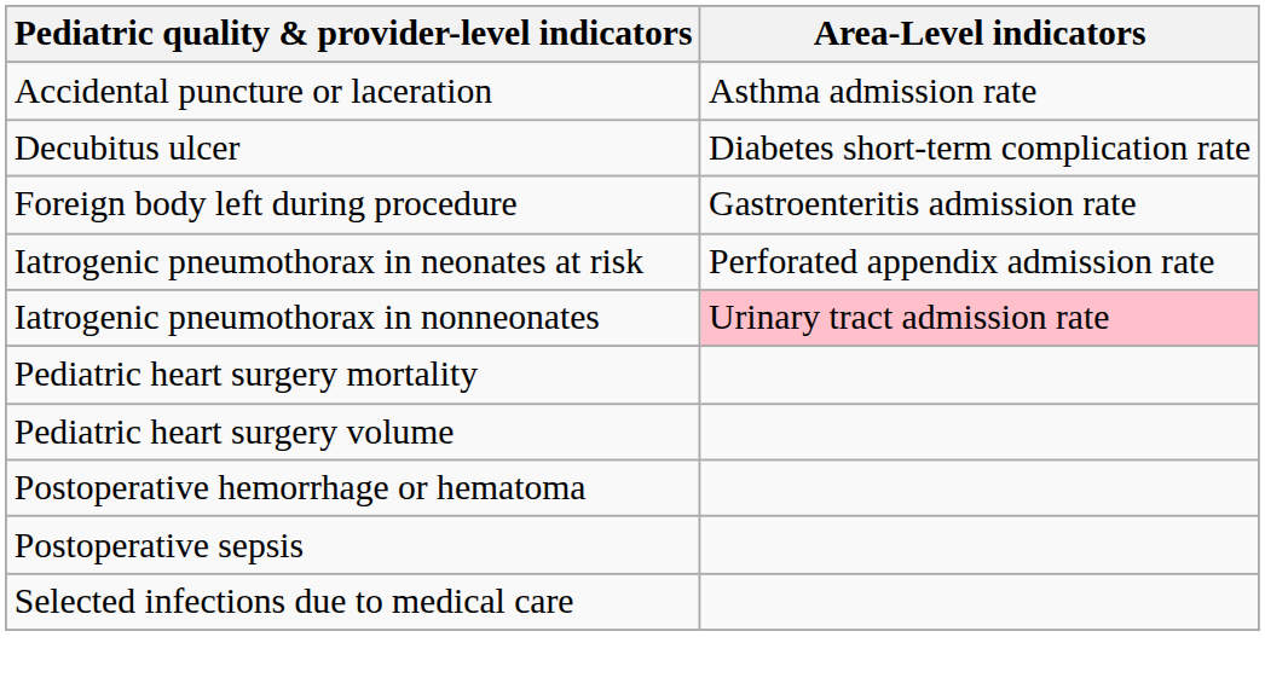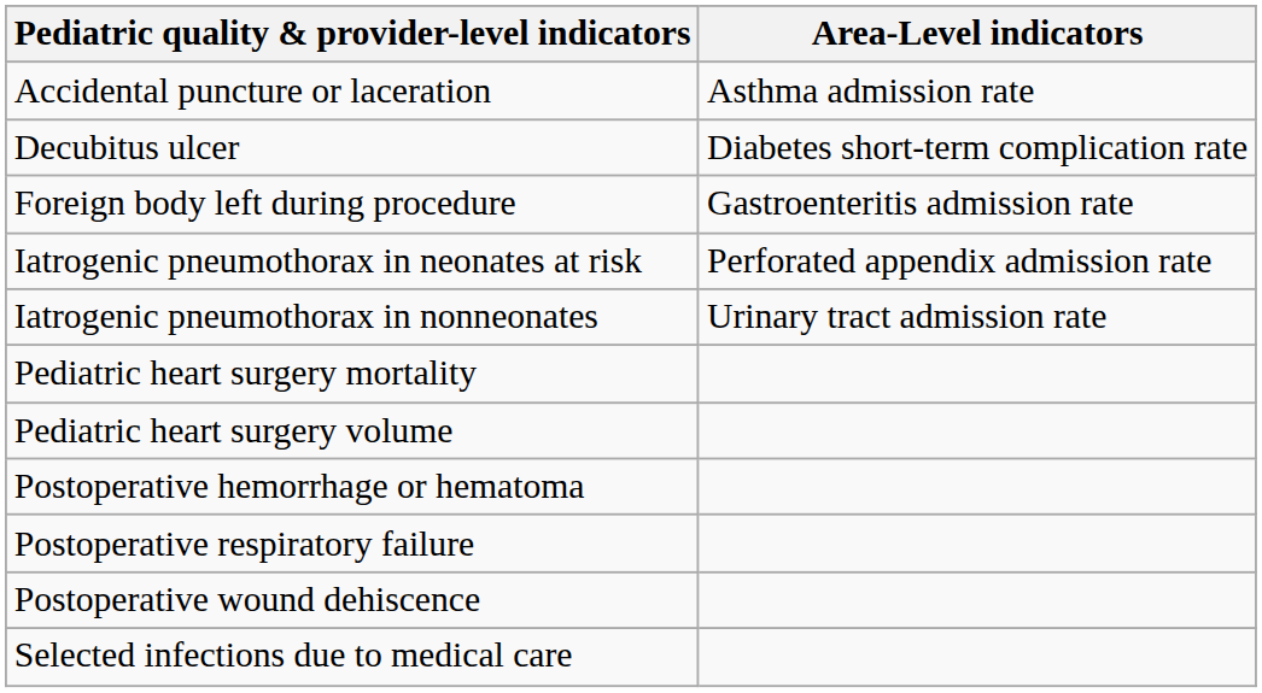 <table class="wikitable">
 <tr>
 <th>Pediatric quality & provider-level indicators</th>
 <th>Area-Level indicators</th>
 </tr>
 <tr>
 <td>Accidental puncture or laceration</td>
 <td>Asthma admission rate</td>
 </tr>
 <tr>
 <td>Decubitus ulcer</td>
 <td>Diabetes short-term complication rate</td>
 </tr>
 <tr>
 <td>Foreign body left during procedure</td>
 <td>Gastroenteritis admission rate</td>
 </tr>
 <tr>
 <td>Iatrogenic pneumothorax in neonates at risk</td>
 <td>Perforated appendix admission rate</td>
 </tr>
 <tr>
 <td>Iatrogenic pneumothorax in nonneonates</td>
-<td style="background: pink;">Urinary tract admission rate</td>
+<td>Urinary tract admission rate</td>
 </tr>
 <tr>
 <td>Pediatric heart surgery mortality</td>
 <td></td>
 </tr>
 <tr>
 <td>Pediatric heart surgery volume</td>
 <td></td>
 </tr>
 <tr>
 <td>Postoperative hemorrhage or hematoma</td>
 <td></td>
 </tr>
 <tr>
-<td>Postoperative sepsis</td>
+<td>Postoperative respiratory failure</td>
+<td></td>
+</tr>
+<tr>
+<td>Postoperative wound dehiscence</td>
 <td></td>
 </tr>
 <tr>
 <td>Selected infections due to medical care</td>
 <td></td>
 </tr>
 </table>
